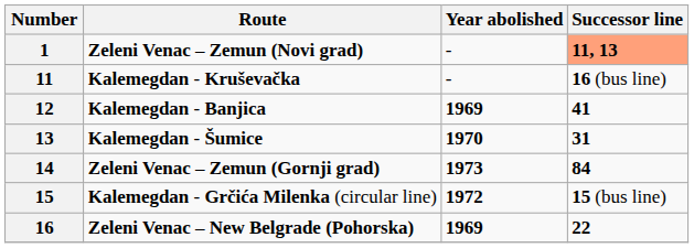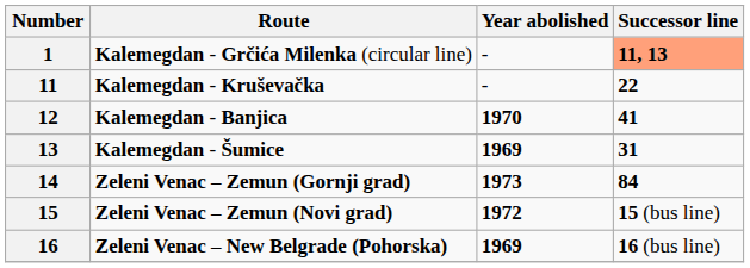 <table class="wikitable" style="text-align:left">
 <tr>
 <th width=60>Number</th>
 <th>Route</th>
 <th>Year abolished</th>
 <th>Successor line</th>
 </tr>
 <tr>
 <th>1</th>
-<td><strong>Zeleni Venac</strong> – <strong>Zemun (Novi grad)</strong></td>
+<td><strong>Kalemegdan</strong> - <strong>Grčića Milenka</strong> (circular line)</td>
 <td>-</td>
 <td style="background: lightsalmon;"><strong>11, 13</strong></td>
 </tr>
 <tr>
 <th>11</th>
 <td><strong>Kalemegdan</strong> - <strong>Kruševačka</strong></td>
 <td>-</td>
-<td><strong>16</strong> (bus line)</td>
+<td><strong>22</strong></td>
 </tr>
 <tr>
 <th>12</th>
 <td><strong>Kalemegdan</strong> - <strong>Banjica</strong></td>
-<td><strong>1969</strong></td>
+<td><strong>1970</strong></td>
 <td><strong>41</strong></td>
 </tr>
 <tr>
 <th>13</th>
 <td><strong>Kalemegdan</strong> - <strong>Šumice</strong></td>
-<td><strong>1970</strong></td>
+<td><strong>1969</strong></td>
 <td><strong>31</strong></td>
 </tr>
 <tr>
 <th>14</th>
 <td><strong>Zeleni Venac</strong> – <strong>Zemun (Gornji grad)</strong></td>
 <td><strong>1973</strong></td>
 <td><strong>84</strong></td>
 </tr>
 <tr>
 <th>15</th>
-<td><strong>Kalemegdan</strong> - <strong>Grčića Milenka</strong> (circular line)</td>
+<td><strong>Zeleni Venac</strong> – <strong>Zemun (Novi grad)</strong></td>
 <td><strong>1972</strong></td>
 <td><strong>15</strong> (bus line)</td>
 </tr>
 <tr>
 <th>16</th>
 <td><strong>Zeleni Venac</strong> – <strong>New Belgrade (Pohorska)</strong></td>
 <td><strong>1969</strong></td>
-<td><strong>22</strong></td>
+<td><strong>16</strong> (bus line)</td>
 </tr>
 <tr>
 </tr>
 </table>
